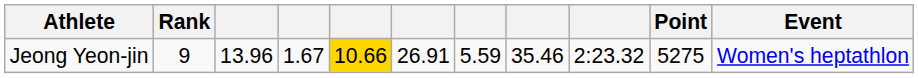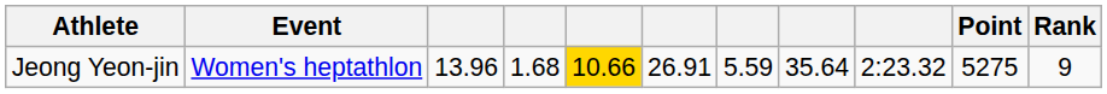 <table class="wikitable" style="font-size:90%; text-align:center;">
 <tr>
 <th>Athlete</th>
-<th>Rank</th>
+<th>Event</th>
 <th></th>
 <th></th>
 <th></th>
 <th></th>
 <th></th>
 <th></th>
 <th></th>
 <th>Point</th>
-<th>Event</th>
+<th>Rank</th>
 </tr>
 <tr>
 <td align=left>Jeong Yeon-jin</td>
-<td>9</td>
+<td align=left><a href='#'>Women's heptathlon</a></td>
 <td>13.96</td>
-<td>1.67</td>
+<td>1.68</td>
 <td style="background: gold;">10.66</td>
 <td>26.91</td>
 <td>5.59</td>
-<td>35.46</td>
+<td>35.64</td>
 <td>2:23.32</td>
 <td>5275</td>
-<td align=left><a href='#'>Women's heptathlon</a></td>
+<td>9</td>
 </tr>
 </table>
